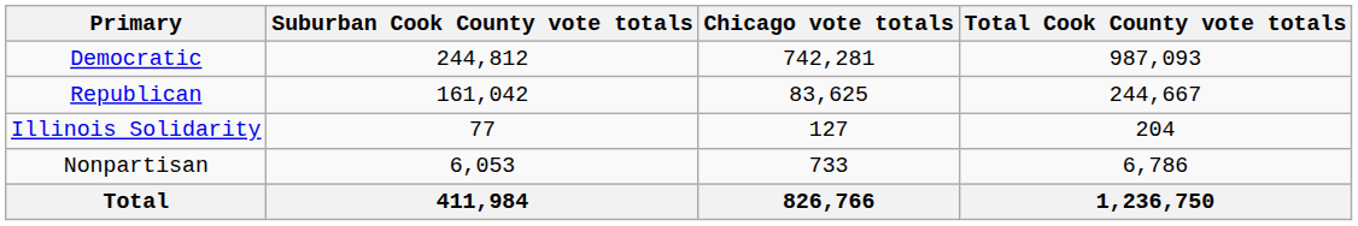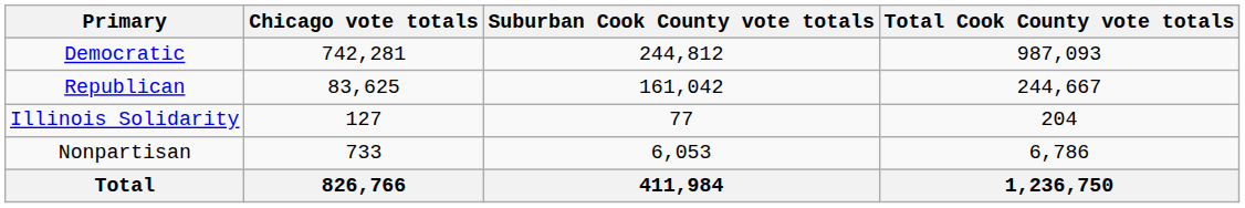 <table class="wikitable" style="text-align: center">
 <tr>
 <th>Primary</th>
+<th>Chicago vote totals</th>
 <th>Suburban Cook County vote totals</th>
-<th>Chicago vote totals</th>
 <th>Total Cook County vote totals</th>
 </tr>
 <tr>
 <td><a href='#'>Democratic</a></td>
+<td>742,281</td>
 <td>244,812</td>
-<td>742,281</td>
 <td>987,093</td>
 </tr>
 <tr>
 <td><a href='#'>Republican</a></td>
+<td>83,625</td>
 <td>161,042</td>
-<td>83,625</td>
 <td>244,667</td>
 </tr>
 <tr>
 <td><a href='#'>Illinois Solidarity</a></td>
+<td>127</td>
 <td>77</td>
-<td>127</td>
 <td>204</td>
 </tr>
 <tr>
 <td>Nonpartisan</td>
+<td>733</td>
 <td>6,053</td>
-<td>733</td>
 <td>6,786</td>
 </tr>
 <tr>
 <th>Total</th>
+<th>826,766</th>
 <th>411,984</th>
-<th>826,766</th>
 <th>1,236,750</th>
 </tr>
 </table>
